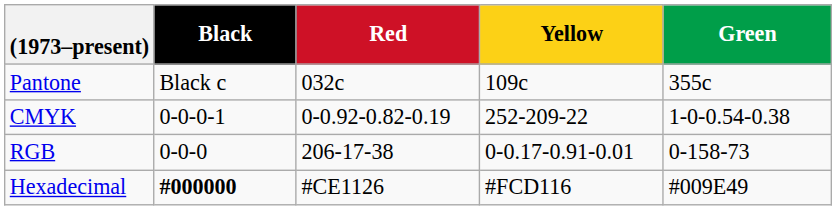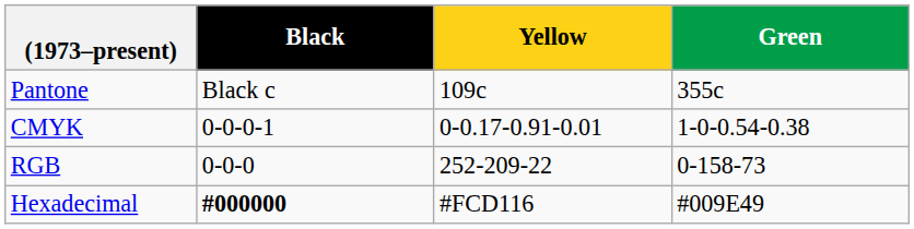 <table class="wikitable" width="600px" border="1" cellpadding="2" cellspacing="0" style="background: #f9f9f9; border: 1px solid #aaaaaa; border-collapse: collapse; white-space: nowrap; text-align: left">
 <tr style="text-align: center; background: #eee">
 <th><br>(1973–present)</th>
 <th style="background:#000000; color:#FFF; width:150px">Black</th>
-<th style="background:#CE1126; color:#FFF; width:150px">Red</th>
 <th style="background:#FCD116; color:#000; width:150px">Yellow</th>
 <th style="background:#009E49; color:#FFF; width:150px">Green</th>
 </tr>
 <tr>
 <td><a href='#'>Pantone</a></td>
 <td>Black c</td>
-<td>032c</td>
 <td>109c</td>
 <td>355c</td>
 </tr>
 <tr>
 <td><a href='#'>CMYK</a></td>
 <td>0-0-0-1</td>
-<td>0-0.92-0.82-0.19</td>
-<td>252-209-22</td>
+<td>0-0.17-0.91-0.01</td>
 <td>1-0-0.54-0.38</td>
 </tr>
 <tr>
 <td><a href='#'>RGB</a></td>
 <td>0-0-0</td>
-<td>206-17-38</td>
-<td>0-0.17-0.91-0.01</td>
+<td>252-209-22</td>
 <td>0-158-73</td>
 </tr>
 <tr>
 <td><a href='#'>Hexadecimal</a></td>
 <td><strong>#000000</strong></td>
-<td>#CE1126</td>
 <td>#FCD116</td>
 <td>#009E49</td>
 </tr>
 </table>
